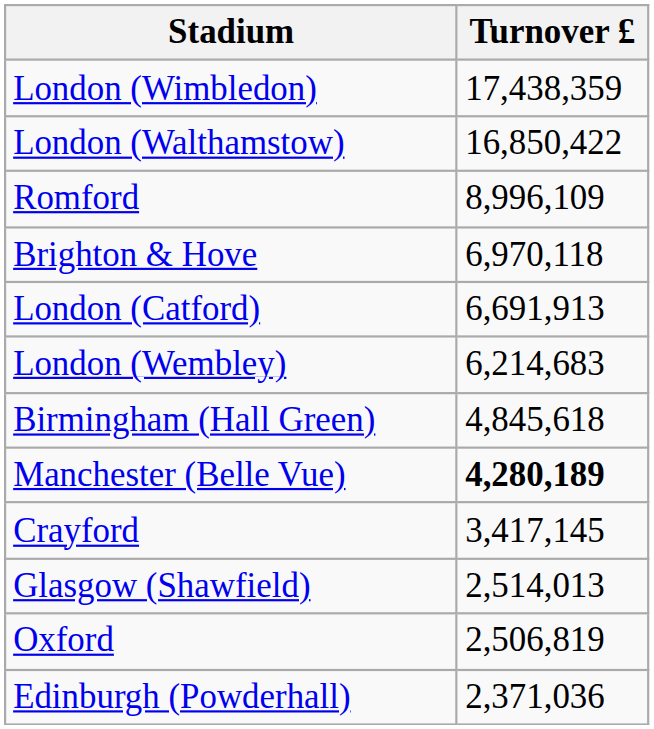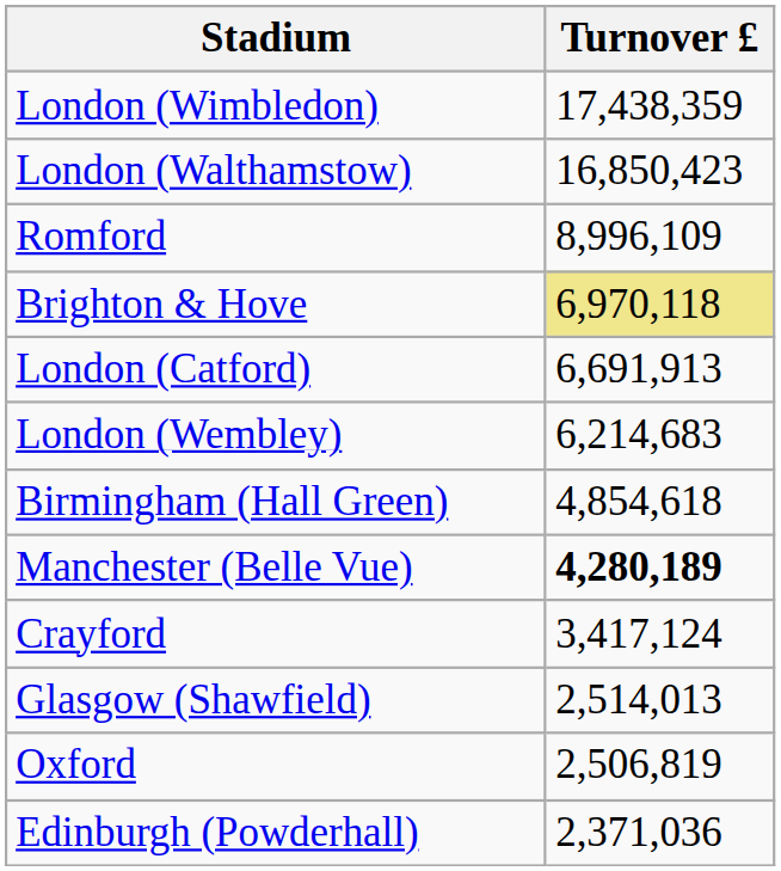 <table class="wikitable">
 <tr>
 <th width=200>Stadium</th>
 <th width=80>Turnover £</th>
 </tr>
 <tr>
 <td><a href='#'>London (Wimbledon)</a></td>
 <td>17,438,359</td>
 </tr>
 <tr>
 <td><a href='#'>London (Walthamstow)</a></td>
-<td>16,850,422</td>
+<td>16,850,423</td>
 </tr>
 <tr>
 <td><a href='#'>Romford</a></td>
 <td>8,996,109</td>
 </tr>
 <tr>
 <td><a href='#'>Brighton & Hove</a></td>
-<td>6,970,118</td>
+<td style="background: khaki;">6,970,118</td>
 </tr>
 <tr>
 <td><a href='#'>London (Catford)</a></td>
 <td>6,691,913</td>
 </tr>
 <tr>
 <td><a href='#'>London (Wembley)</a></td>
 <td>6,214,683</td>
 </tr>
 <tr>
 <td><a href='#'>Birmingham (Hall Green)</a></td>
-<td>4,845,618</td>
+<td>4,854,618</td>
 </tr>
 <tr>
 <td><a href='#'>Manchester (Belle Vue)</a></td>
 <td><strong>4,280,189</strong></td>
 </tr>
 <tr>
 <td><a href='#'>Crayford</a></td>
-<td>3,417,145</td>
+<td>3,417,124</td>
 </tr>
 <tr>
 <td><a href='#'>Glasgow (Shawfield)</a></td>
 <td>2,514,013</td>
 </tr>
 <tr>
 <td><a href='#'>Oxford</a></td>
 <td>2,506,819</td>
 </tr>
 <tr>
 <td><a href='#'>Edinburgh (Powderhall)</a></td>
 <td>2,371,036</td>
 </tr>
 </table>
